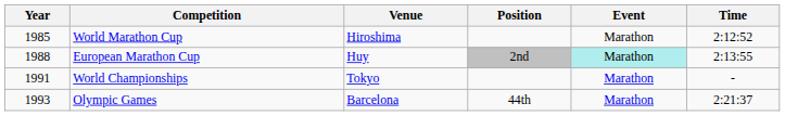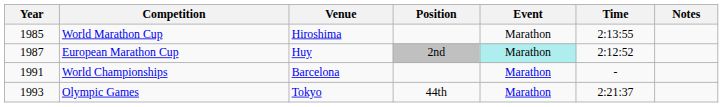 <table class="wikitable" width=55% style="font-size:90%; text-align:center;">
 <tr>
 <th>Year</th>
 <th>Competition</th>
 <th>Venue</th>
 <th>Position</th>
 <th>Event</th>
 <th>Time</th>
+<th>Notes</th>
 </tr>
 <tr>
 <td rowspan=1>1985</td>
 <td rowspan=1 align=left><a href='#'>World Marathon Cup</a></td>
 <td rowspan=1 align=left> <a href='#'>Hiroshima</a></td>
 <td></td>
 <td>Marathon</td>
-<td>2:12:52</td>
+<td>2:13:55</td>
+<td></td>
 </tr>
 <tr>
-<td rowspan=1>1988</td>
+<td rowspan=1>1987</td>
 <td rowspan=1 align=left><a href='#'>European Marathon Cup</a></td>
 <td rowspan=1 align=left> <a href='#'>Huy</a></td>
 <td bgcolor=silver>2nd</td>
 <td style="background: paleturquoise;">Marathon</td>
-<td>2:13:55</td>
+<td>2:12:52</td>
+<td></td>
 </tr>
 <tr>
 <td rowspan=1>1991</td>
 <td rowspan=1 align=left><a href='#'>World Championships</a></td>
-<td rowspan=1 align=left> <a href='#'>Tokyo</a></td>
+<td rowspan=1 align=left> <a href='#'>Barcelona</a></td>
 <td></td>
 <td><a href='#'>Marathon</a></td>
 <td>-</td>
+<td></td>
 </tr>
 <tr>
 <td rowspan=1>1993</td>
 <td rowspan=1 align=left><a href='#'>Olympic Games</a></td>
-<td rowspan=1 align=left> <a href='#'>Barcelona</a></td>
+<td rowspan=1 align=left> <a href='#'>Tokyo</a></td>
 <td>44th</td>
 <td><a href='#'>Marathon</a></td>
 <td>2:21:37</td>
+<td></td>
 </tr>
 </table>
